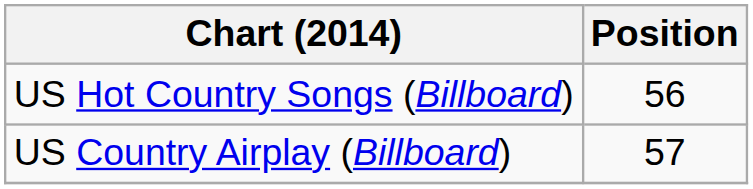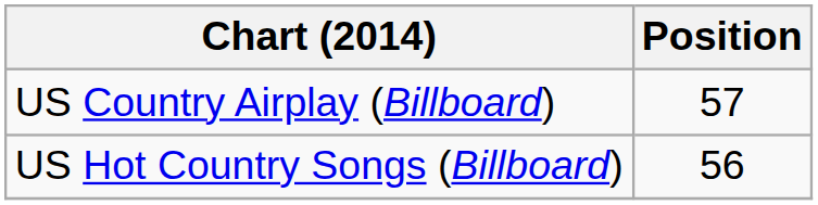 <table class="wikitable sortable">
 <tr>
 <th scope="col">Chart (2014)</th>
 <th scope="col">Position</th>
 </tr>
 <tr>
+<td>US <a href='#'>Country Airplay</a> (<em><a href='#'>Billboard</a></em>)</td>
+<td align="center">57</td>
+</tr>
+<tr>
 <td>US <a href='#'>Hot Country Songs</a> (<em><a href='#'>Billboard</a></em>)</td>
 <td align="center">56</td>
 </tr>
 <tr>
-<td>US <a href='#'>Country Airplay</a> (<em><a href='#'>Billboard</a></em>)</td>
-<td align="center">57</td>
-</tr>
-<tr>
 </tr>
 </table>
